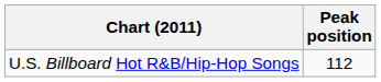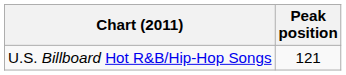 <table class="wikitable">
 <tr>
 <th align="left">Chart (2011)</th>
 <th align="left">Peak<br>position</th>
 </tr>
 <tr>
 <td align="left">U.S. <em>Billboard</em> <a href='#'>Hot R&B/Hip-Hop Songs</a></td>
-<td align="center">112</td>
+<td align="center">121</td>
 </tr>
 </table>
